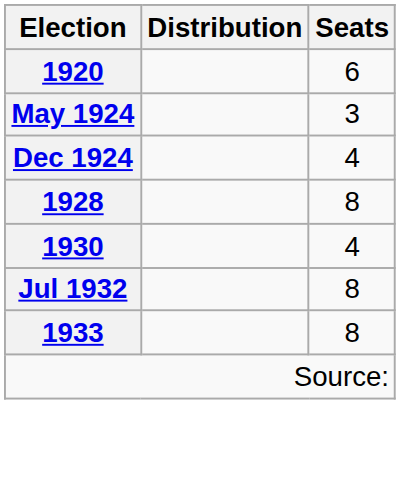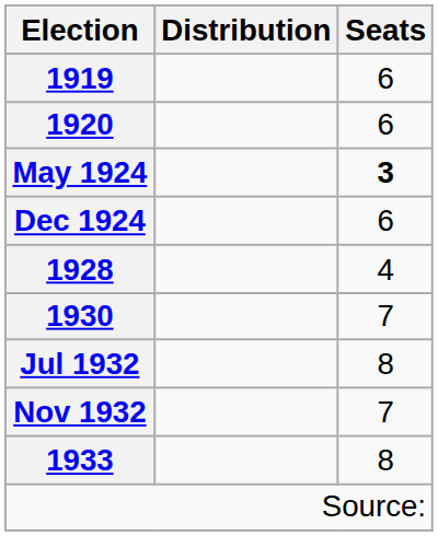 <table class=wikitable style="font-size:90%; text-align:center">
 <tr>
 <th>Election</th>
 <th>Distribution</th>
 <th>Seats</th>
+</tr>
+<tr>
+<th><a href='#'>1919</a></th>
+<td align=left>     </td>
+<td>6</td>
 </tr>
 <tr>
 <th><a href='#'>1920</a></th>
 <td align=left>   </td>
 <td>6</td>
 </tr>
 <tr>
 <th><a href='#'>May 1924</a></th>
 <td align=left>  </td>
-<td>3</td>
+<td><strong>3</strong></td>
 </tr>
 <tr>
 <th><a href='#'>Dec 1924</a></th>
 <td align=left>   </td>
-<td>4</td>
+<td>6</td>
 </tr>
 <tr>
 <th><a href='#'>1928</a></th>
 <td align=left>   </td>
-<td>8</td>
+<td>4</td>
 </tr>
 <tr>
 <th><a href='#'>1930</a></th>
 <td align=left>   </td>
-<td>4</td>
+<td>7</td>
 </tr>
 <tr>
 <th><a href='#'>Jul 1932</a></th>
 <td align=left>       </td>
 <td>8</td>
+</tr>
+<tr>
+<th><a href='#'>Nov 1932</a></th>
+<td align=left>      </td>
+<td>7</td>
 </tr>
 <tr>
 <th><a href='#'>1933</a></th>
 <td align=left>       </td>
 <td>8</td>
 </tr>
 <tr>
 <td colspan=3 align=right>Source: </td>
 </tr>
 </table>
